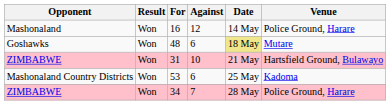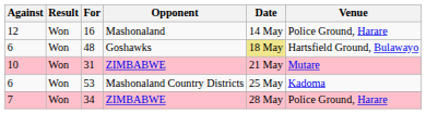 <table class="wikitable">
 <tr>
-<th>Opponent</th>
+<th>Against</th>
 <th>Result</th>
 <th>For</th>
-<th>Against</th>
+<th>Opponent</th>
 <th>Date</th>
 <th>Venue</th>
 </tr>
 <tr>
-<td>Mashonaland</td>
+<td>12</td>
 <td>Won</td>
 <td>16</td>
-<td>12</td>
+<td>Mashonaland</td>
 <td>14 May</td>
 <td>Police Ground, <a href='#'>Harare</a></td>
 </tr>
 <tr>
-<td>Goshawks</td>
+<td>6</td>
 <td>Won</td>
 <td>48</td>
-<td>6</td>
+<td>Goshawks</td>
 <td style="background: khaki;">18 May</td>
+<td>Hartsfield Ground, <a href='#'>Bulawayo</a></td>
+</tr>
+<tr style="background:pink">
+<td>10</td>
+<td>Won</td>
+<td>31</td>
+<td><a href='#'>ZIMBABWE</a></td>
+<td>21 May</td>
 <td><a href='#'>Mutare</a></td>
 </tr>
-<tr style="background:pink">
-<td><a href='#'>ZIMBABWE</a></td>
-<td>Won</td>
-<td>31</td>
-<td>10</td>
-<td>21 May</td>
-<td>Hartsfield Ground, <a href='#'>Bulawayo</a></td>
-</tr>
 <tr>
-<td>Mashonaland Country Districts</td>
+<td>6</td>
 <td>Won</td>
 <td>53</td>
-<td>6</td>
+<td>Mashonaland Country Districts</td>
 <td>25 May</td>
 <td><a href='#'>Kadoma</a></td>
 </tr>
 <tr style="background:pink">
-<td><a href='#'>ZIMBABWE</a></td>
+<td>7</td>
 <td>Won</td>
 <td>34</td>
-<td>7</td>
+<td><a href='#'>ZIMBABWE</a></td>
 <td>28 May</td>
 <td>Police Ground, <a href='#'>Harare</a></td>
 </tr>
 </table>
